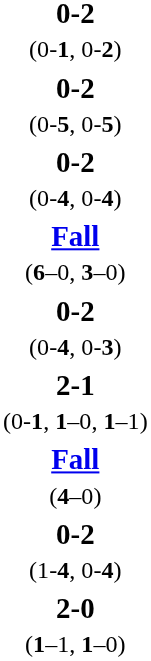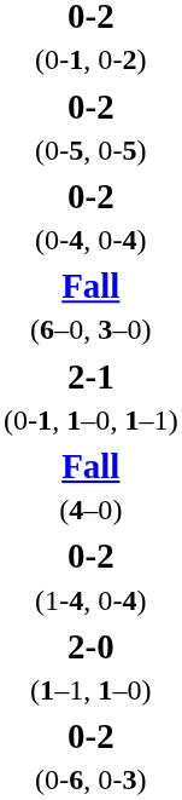 <table style="width:100%;" cellspacing="1">
 <tr>
 <th width=25%></th>
 <th width=10%></th>
 <th width=25%></th>
 </tr>
 <tr style=font-size:90%>
 <td align=right></td>
 <td align=center><strong> 0-2 </strong><br><small>(0-<strong>1</strong>, 0-<strong>2</strong>)</small></td>
 <td><strong></strong></td>
 </tr>
 <tr style=font-size:90%>
 <td align=right></td>
 <td align=center><strong> 0-2 </strong><br><small>(0-<strong>5</strong>, 0-<strong>5</strong>)</small></td>
 <td><strong></strong></td>
 </tr>
 <tr style=font-size:90%>
 <td align=right></td>
 <td align=center><strong> 0-2 </strong><br><small>(0-<strong>4</strong>, 0-<strong>4</strong>)</small></td>
 <td><strong></strong></td>
 </tr>
 <tr style=font-size:90%>
 <td align=right><strong></strong></td>
 <td align=center><strong> <a href='#'>Fall</a> </strong><br><small>(<strong>6</strong>–0, <strong>3</strong>–0)</small></td>
 <td></td>
 </tr>
 <tr style=font-size:90%>
-<td align=right></td>
-<td align=center><strong> 0-2 </strong><br><small>(0-<strong>4</strong>, 0-<strong>3</strong>)</small></td>
-<td><strong></strong></td>
-</tr>
-<tr style=font-size:90%>
 <td align=right><strong></strong></td>
 <td align=center><strong> 2-1 </strong><br><small>(0-<strong>1</strong>, <strong>1</strong>–0, <strong>1</strong>–1)</small></td>
 <td></td>
 </tr>
 <tr style=font-size:90%>
 <td align=right><strong></strong></td>
 <td align=center><strong> <a href='#'>Fall</a> </strong><br><small>(<strong>4</strong>–0)</small></td>
 <td></td>
 </tr>
 <tr style=font-size:90%>
 <td align=right></td>
 <td align=center><strong> 0-2 </strong><br><small>(1-<strong>4</strong>, 0-<strong>4</strong>)</small></td>
 <td><strong></strong></td>
 </tr>
 <tr style=font-size:90%>
 <td align=right><strong></strong></td>
 <td align=center><strong> 2-0 </strong><br><small>(<strong>1</strong>–1, <strong>1</strong>–0)</small></td>
 <td></td>
 </tr>
+<tr style=font-size:90%>
+<td align=right></td>
+<td align=center><strong> 0-2 </strong><br><small>(0-<strong>6</strong>, 0-<strong>3</strong>)</small></td>
+<td><strong></strong></td>
+</tr>
 </table>
